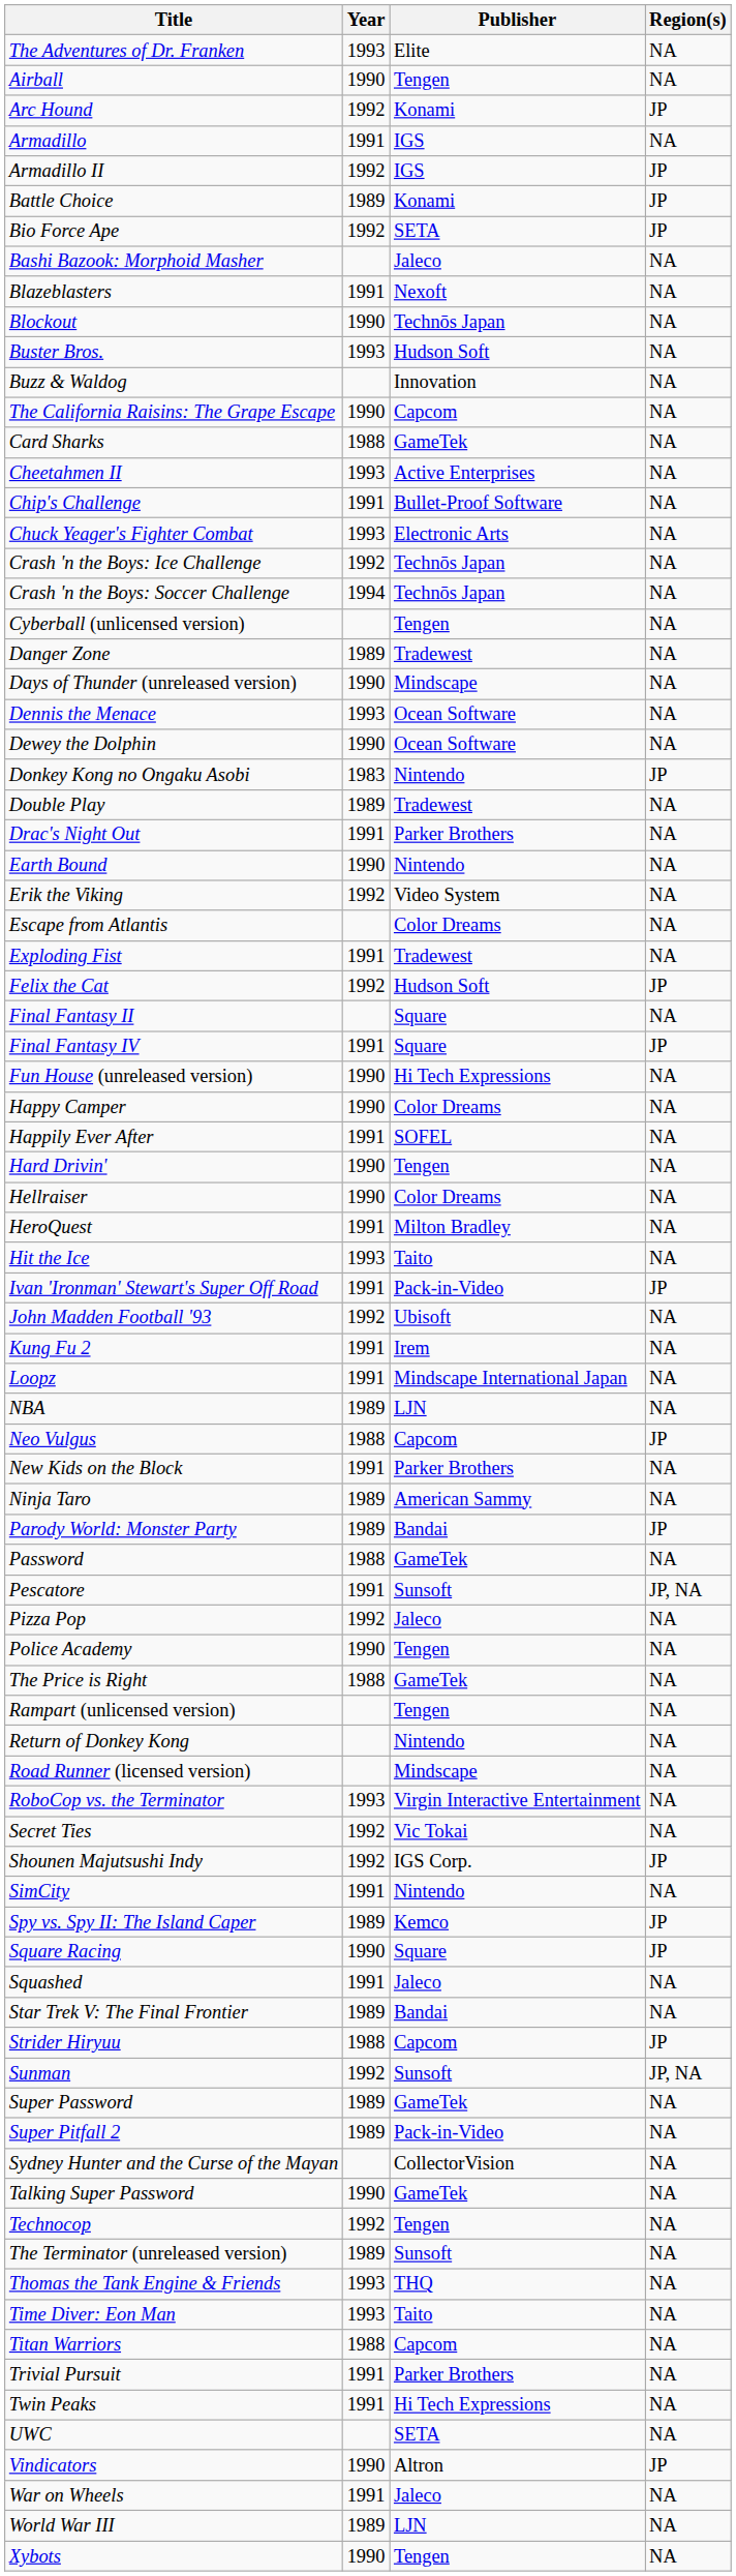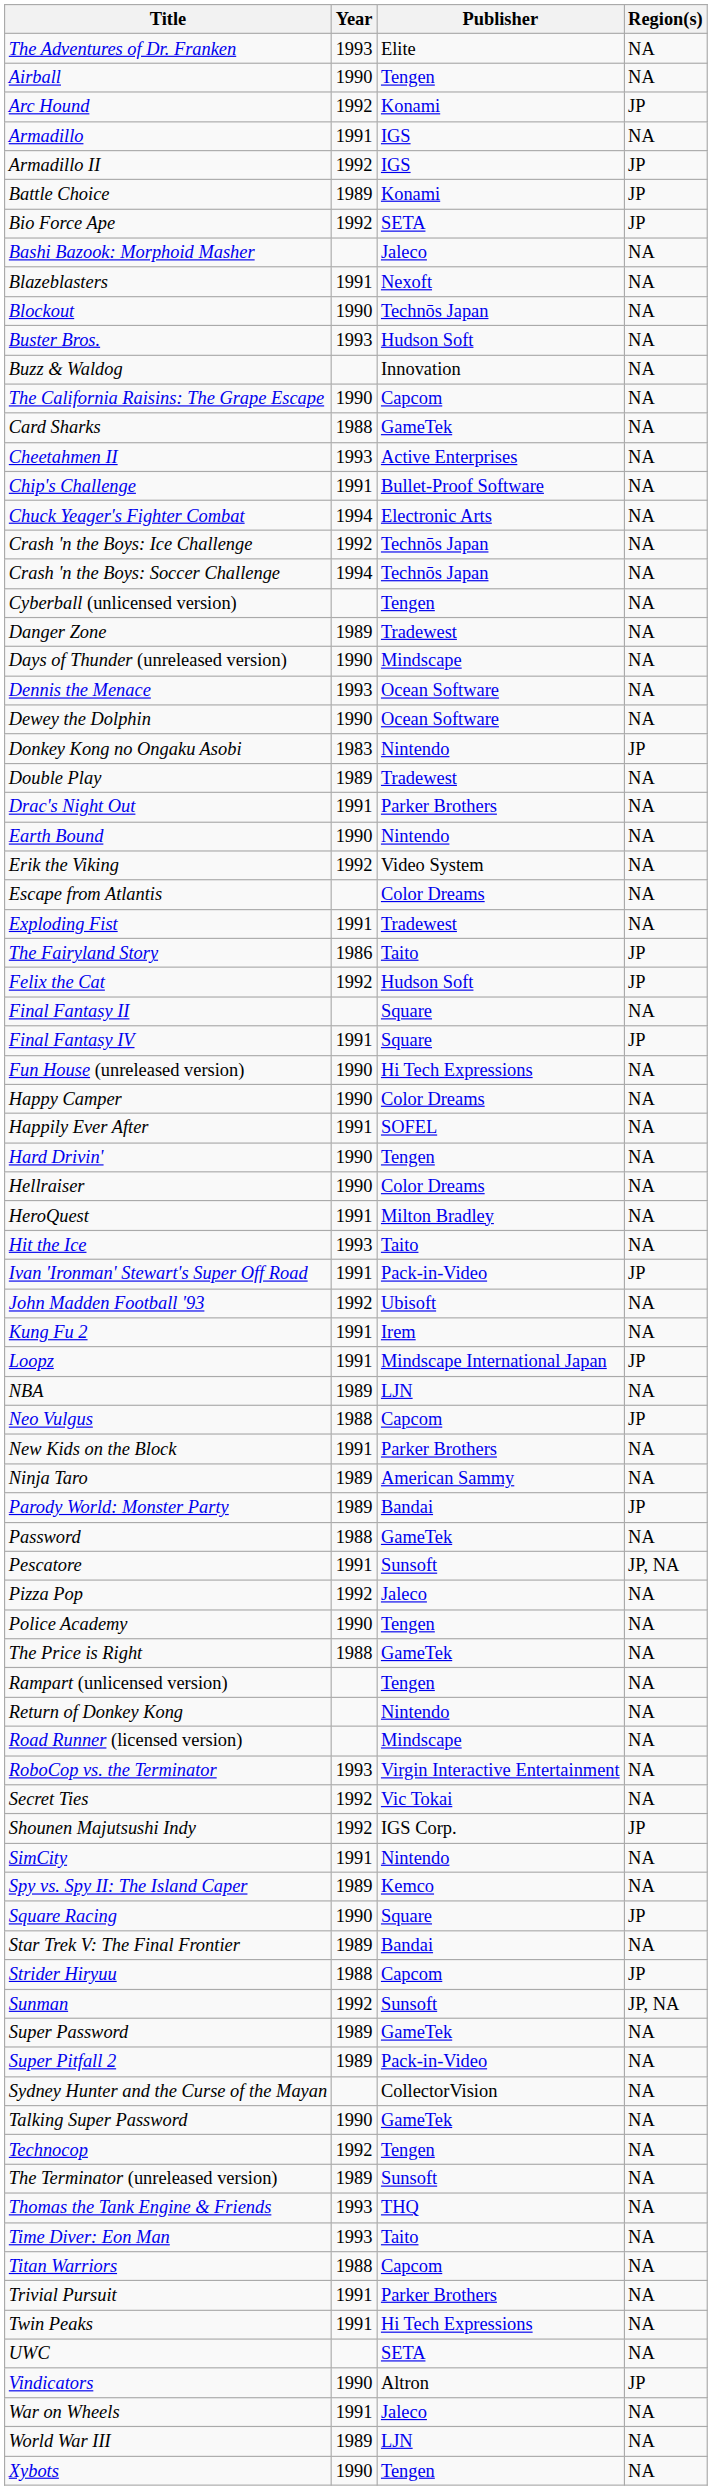 <table class="wikitable sortable" id="softwarelistunreleased">
 <tr>
 <th>Title</th>
 <th>Year</th>
 <th>Publisher</th>
 <th>Region(s)</th>
 </tr>
 <tr>
 <td><em><a href='#'>The Adventures of Dr. Franken</a></em></td>
 <td>1993</td>
 <td>Elite</td>
 <td>NA</td>
 </tr>
 <tr>
 <td><em><a href='#'>Airball</a></em></td>
 <td>1990</td>
 <td><a href='#'>Tengen</a></td>
 <td>NA</td>
 </tr>
 <tr>
 <td><em><a href='#'>Arc Hound</a></em></td>
 <td>1992</td>
 <td><a href='#'>Konami</a></td>
 <td>JP</td>
 </tr>
 <tr>
 <td><em><a href='#'>Armadillo</a></em></td>
 <td>1991</td>
 <td><a href='#'>IGS</a></td>
 <td>NA</td>
 </tr>
 <tr>
 <td><em>Armadillo II</em></td>
 <td>1992</td>
 <td><a href='#'>IGS</a></td>
 <td>JP</td>
 </tr>
 <tr>
 <td><em>Battle Choice</em></td>
 <td>1989</td>
 <td><a href='#'>Konami</a></td>
 <td>JP</td>
 </tr>
 <tr>
 <td><em>Bio Force Ape</em></td>
 <td>1992</td>
 <td><a href='#'>SETA</a></td>
 <td>JP</td>
 </tr>
 <tr>
 <td><em><a href='#'>Bashi Bazook: Morphoid Masher</a></em></td>
 <td></td>
 <td><a href='#'>Jaleco</a></td>
 <td>NA</td>
 </tr>
 <tr>
 <td><em>Blazeblasters</em></td>
 <td>1991</td>
 <td><a href='#'>Nexoft</a></td>
 <td>NA</td>
 </tr>
 <tr>
 <td><em><a href='#'>Blockout</a></em></td>
 <td>1990</td>
 <td><a href='#'>Technōs Japan</a></td>
 <td>NA</td>
 </tr>
 <tr>
 <td><em><a href='#'>Buster Bros.</a></em></td>
 <td>1993</td>
 <td><a href='#'>Hudson Soft</a></td>
 <td>NA</td>
 </tr>
 <tr>
 <td><em>Buzz & Waldog</em></td>
 <td></td>
 <td>Innovation</td>
 <td>NA</td>
 </tr>
 <tr>
 <td data-sort-value="california raisins: the grape escape"><em><a href='#'>The California Raisins: The Grape Escape</a></em></td>
 <td>1990</td>
 <td><a href='#'>Capcom</a></td>
 <td>NA</td>
 </tr>
 <tr>
 <td><em>Card Sharks</em></td>
 <td>1988</td>
 <td><a href='#'>GameTek</a></td>
 <td>NA</td>
 </tr>
 <tr>
 <td><em><a href='#'>Cheetahmen II</a></em></td>
 <td>1993</td>
 <td><a href='#'>Active Enterprises</a></td>
 <td>NA</td>
 </tr>
 <tr>
 <td><em><a href='#'>Chip's Challenge</a></em></td>
 <td>1991</td>
 <td><a href='#'>Bullet-Proof Software</a></td>
 <td>NA</td>
 </tr>
 <tr>
 <td><em><a href='#'>Chuck Yeager's Fighter Combat</a></em></td>
-<td>1993</td>
+<td>1994</td>
 <td><a href='#'>Electronic Arts</a></td>
 <td>NA</td>
 </tr>
 <tr>
 <td><em>Crash 'n the Boys: Ice Challenge</em></td>
 <td>1992</td>
 <td><a href='#'>Technōs Japan</a></td>
 <td>NA</td>
 </tr>
 <tr>
 <td><em>Crash 'n the Boys: Soccer Challenge</em></td>
 <td>1994</td>
 <td><a href='#'>Technōs Japan</a></td>
 <td>NA</td>
 </tr>
 <tr>
 <td><em>Cyberball</em> (unlicensed version)</td>
 <td></td>
 <td><a href='#'>Tengen</a></td>
 <td>NA</td>
 </tr>
 <tr>
 <td><em>Danger Zone</em></td>
 <td>1989</td>
 <td><a href='#'>Tradewest</a></td>
 <td>NA</td>
 </tr>
 <tr>
 <td><em>Days of Thunder</em> (unreleased version)</td>
 <td>1990</td>
 <td><a href='#'>Mindscape</a></td>
 <td>NA</td>
 </tr>
 <tr>
 <td><em><a href='#'>Dennis the Menace</a></em></td>
 <td>1993</td>
 <td><a href='#'>Ocean Software</a></td>
 <td>NA</td>
 </tr>
 <tr>
 <td><em>Dewey the Dolphin</em></td>
 <td>1990</td>
 <td><a href='#'>Ocean Software</a></td>
 <td>NA</td>
 </tr>
 <tr>
 <td><em>Donkey Kong no Ongaku Asobi</em></td>
 <td>1983</td>
 <td><a href='#'>Nintendo</a></td>
 <td>JP</td>
 </tr>
 <tr>
 <td><em>Double Play</em></td>
 <td>1989</td>
 <td><a href='#'>Tradewest</a></td>
 <td>NA</td>
 </tr>
 <tr>
 <td><em><a href='#'>Drac's Night Out</a></em></td>
 <td>1991</td>
 <td><a href='#'>Parker Brothers</a></td>
 <td>NA</td>
 </tr>
 <tr>
 <td><em><a href='#'>Earth Bound</a></em></td>
 <td>1990</td>
 <td><a href='#'>Nintendo</a></td>
 <td>NA</td>
 </tr>
 <tr>
 <td><em>Erik the Viking</em></td>
 <td>1992</td>
 <td>Video System</td>
 <td>NA</td>
 </tr>
 <tr>
 <td><em>Escape from Atlantis</em></td>
 <td></td>
 <td><a href='#'>Color Dreams</a></td>
 <td>NA</td>
 </tr>
 <tr>
 <td><em><a href='#'>Exploding Fist</a></em></td>
 <td>1991</td>
 <td><a href='#'>Tradewest</a></td>
 <td>NA</td>
 </tr>
 <tr>
+<td><em><a href='#'>The Fairyland Story</a></em></td>
+<td>1986</td>
+<td><a href='#'>Taito</a></td>
+<td>JP</td>
+</tr>
+<tr>
 <td><em><a href='#'>Felix the Cat</a></em></td>
 <td>1992</td>
 <td><a href='#'>Hudson Soft</a></td>
 <td>JP</td>
 </tr>
 <tr>
 <td><em><a href='#'>Final Fantasy II</a></em></td>
 <td></td>
 <td><a href='#'>Square</a></td>
 <td>NA</td>
 </tr>
 <tr>
 <td><em><a href='#'>Final Fantasy IV</a></em></td>
 <td>1991</td>
 <td><a href='#'>Square</a></td>
 <td>JP</td>
 </tr>
 <tr>
 <td><em><a href='#'>Fun House</a></em> (unreleased version)</td>
 <td>1990</td>
 <td><a href='#'>Hi Tech Expressions</a></td>
 <td>NA</td>
 </tr>
 <tr>
 <td><em>Happy Camper</em></td>
 <td>1990</td>
 <td><a href='#'>Color Dreams</a></td>
 <td>NA</td>
 </tr>
 <tr>
 <td><em>Happily Ever After</em></td>
 <td>1991</td>
 <td><a href='#'>SOFEL</a></td>
 <td>NA</td>
 </tr>
 <tr>
 <td><em><a href='#'>Hard Drivin'</a></em></td>
 <td>1990</td>
 <td><a href='#'>Tengen</a></td>
 <td>NA</td>
 </tr>
 <tr>
 <td><em>Hellraiser</em></td>
 <td>1990</td>
 <td><a href='#'>Color Dreams</a></td>
 <td>NA</td>
 </tr>
 <tr>
 <td><em>HeroQuest</em></td>
 <td>1991</td>
 <td><a href='#'>Milton Bradley</a></td>
 <td>NA</td>
 </tr>
 <tr>
 <td><em><a href='#'>Hit the Ice</a></em></td>
 <td>1993</td>
 <td><a href='#'>Taito</a></td>
 <td>NA</td>
 </tr>
 <tr>
 <td><em><a href='#'>Ivan 'Ironman' Stewart's Super Off Road</a></em></td>
 <td>1991</td>
 <td><a href='#'>Pack-in-Video</a></td>
 <td>JP</td>
 </tr>
 <tr>
 <td><em><a href='#'>John Madden Football '93</a></em></td>
 <td>1992</td>
 <td><a href='#'>Ubisoft</a></td>
 <td>NA</td>
 </tr>
 <tr>
 <td><em><a href='#'>Kung Fu 2</a></em></td>
 <td>1991</td>
 <td><a href='#'>Irem</a></td>
 <td>NA</td>
 </tr>
 <tr>
 <td><em><a href='#'>Loopz</a></em></td>
 <td>1991</td>
 <td><a href='#'>Mindscape International Japan</a></td>
-<td>NA</td>
+<td>JP</td>
 </tr>
 <tr>
 <td><em>NBA</em></td>
 <td>1989</td>
 <td><a href='#'>LJN</a></td>
 <td>NA</td>
 </tr>
 <tr>
 <td><em><a href='#'>Neo Vulgus</a></em></td>
 <td>1988</td>
 <td><a href='#'>Capcom</a></td>
 <td>JP</td>
 </tr>
 <tr>
 <td><em>New Kids on the Block</em></td>
 <td>1991</td>
 <td><a href='#'>Parker Brothers</a></td>
 <td>NA</td>
 </tr>
 <tr>
 <td><em>Ninja Taro</em></td>
 <td>1989</td>
 <td><a href='#'>American Sammy</a></td>
 <td>NA</td>
 </tr>
 <tr>
 <td><em><a href='#'>Parody World: Monster Party</a></em></td>
 <td>1989</td>
 <td><a href='#'>Bandai</a></td>
 <td>JP</td>
 </tr>
 <tr>
 <td><em>Password</em></td>
 <td>1988</td>
 <td><a href='#'>GameTek</a></td>
 <td>NA</td>
 </tr>
 <tr>
 <td><em>Pescatore</em></td>
 <td>1991</td>
 <td><a href='#'>Sunsoft</a></td>
 <td>JP, NA</td>
 </tr>
 <tr>
 <td><em>Pizza Pop</em></td>
 <td>1992</td>
 <td><a href='#'>Jaleco</a></td>
 <td>NA</td>
 </tr>
 <tr>
 <td><em>Police Academy</em></td>
 <td>1990</td>
 <td><a href='#'>Tengen</a></td>
 <td>NA</td>
 </tr>
 <tr>
 <td data-sort-value="price is right"><em>The Price is Right</em></td>
 <td>1988</td>
 <td><a href='#'>GameTek</a></td>
 <td>NA</td>
 </tr>
 <tr>
 <td><em>Rampart</em> (unlicensed version)</td>
 <td></td>
 <td><a href='#'>Tengen</a></td>
 <td>NA</td>
 </tr>
 <tr>
 <td><em>Return of Donkey Kong</em></td>
 <td></td>
 <td><a href='#'>Nintendo</a></td>
 <td>NA</td>
 </tr>
 <tr>
 <td><em><a href='#'>Road Runner</a></em> (licensed version)</td>
 <td></td>
 <td><a href='#'>Mindscape</a></td>
 <td>NA</td>
 </tr>
 <tr>
 <td><em><a href='#'>RoboCop vs. the Terminator</a></em></td>
 <td>1993</td>
 <td><a href='#'>Virgin Interactive Entertainment</a></td>
 <td>NA</td>
 </tr>
 <tr>
 <td><em>Secret Ties</em></td>
 <td>1992</td>
 <td><a href='#'>Vic Tokai</a></td>
 <td>NA</td>
 </tr>
 <tr>
 <td><em>Shounen Majutsushi Indy</em></td>
 <td>1992</td>
 <td>IGS Corp.</td>
 <td>JP</td>
 </tr>
 <tr>
 <td><em><a href='#'>SimCity</a></em></td>
 <td>1991</td>
 <td><a href='#'>Nintendo</a></td>
 <td>NA</td>
 </tr>
 <tr>
 <td><em><a href='#'>Spy vs. Spy II: The Island Caper</a></em></td>
 <td>1989</td>
 <td><a href='#'>Kemco</a></td>
-<td>JP</td>
+<td>NA</td>
 </tr>
 <tr>
 <td><em><a href='#'>Square Racing</a></em></td>
 <td>1990</td>
 <td><a href='#'>Square</a></td>
 <td>JP</td>
-</tr>
-<tr>
-<td><em>Squashed</em></td>
-<td>1991</td>
-<td><a href='#'>Jaleco</a></td>
-<td>NA</td>
 </tr>
 <tr>
 <td><em>Star Trek V: The Final Frontier</em></td>
 <td>1989</td>
 <td><a href='#'>Bandai</a></td>
 <td>NA</td>
 </tr>
 <tr>
 <td><em><a href='#'>Strider Hiryuu</a></em></td>
 <td>1988</td>
 <td><a href='#'>Capcom</a></td>
 <td>JP</td>
 </tr>
 <tr>
 <td><em><a href='#'>Sunman</a></em></td>
 <td>1992</td>
 <td><a href='#'>Sunsoft</a></td>
 <td>JP, NA</td>
 </tr>
 <tr>
 <td><em>Super Password</em></td>
 <td>1989</td>
 <td><a href='#'>GameTek</a></td>
 <td>NA</td>
 </tr>
 <tr>
 <td><em><a href='#'>Super Pitfall 2</a></em></td>
 <td>1989</td>
 <td><a href='#'>Pack-in-Video</a></td>
 <td>NA</td>
 </tr>
 <tr>
 <td><em>Sydney Hunter and the Curse of the Mayan</em></td>
 <td></td>
 <td>CollectorVision</td>
 <td>NA</td>
 </tr>
 <tr>
 <td><em>Talking Super Password</em></td>
 <td>1990</td>
 <td><a href='#'>GameTek</a></td>
 <td>NA</td>
 </tr>
 <tr>
 <td><em><a href='#'>Technocop</a></em></td>
 <td>1992</td>
 <td><a href='#'>Tengen</a></td>
 <td>NA</td>
 </tr>
 <tr>
 <td><em>The Terminator</em> (unreleased version)</td>
 <td>1989</td>
 <td><a href='#'>Sunsoft</a></td>
 <td>NA</td>
 </tr>
 <tr>
 <td><em><a href='#'>Thomas the Tank Engine & Friends</a></em></td>
 <td>1993</td>
 <td><a href='#'>THQ</a></td>
 <td>NA</td>
 </tr>
 <tr>
 <td><em><a href='#'>Time Diver: Eon Man</a></em></td>
 <td>1993</td>
 <td><a href='#'>Taito</a></td>
 <td>NA</td>
 </tr>
 <tr>
 <td><em><a href='#'>Titan Warriors</a></em></td>
 <td>1988</td>
 <td><a href='#'>Capcom</a></td>
 <td>NA</td>
 </tr>
 <tr>
 <td><em>Trivial Pursuit</em></td>
 <td>1991</td>
 <td><a href='#'>Parker Brothers</a></td>
 <td>NA</td>
 </tr>
 <tr>
 <td><em>Twin Peaks</em></td>
 <td>1991</td>
 <td><a href='#'>Hi Tech Expressions</a></td>
 <td>NA</td>
 </tr>
 <tr>
 <td><em>UWC</em></td>
 <td></td>
 <td><a href='#'>SETA</a></td>
 <td>NA</td>
 </tr>
 <tr>
 <td><em><a href='#'>Vindicators</a></em></td>
 <td>1990</td>
 <td>Altron</td>
 <td>JP</td>
 </tr>
 <tr>
 <td><em>War on Wheels</em></td>
 <td>1991</td>
 <td><a href='#'>Jaleco</a></td>
 <td>NA</td>
 </tr>
 <tr>
 <td><em>World War III</em></td>
 <td>1989</td>
 <td><a href='#'>LJN</a></td>
 <td>NA</td>
 </tr>
 <tr>
 <td><em><a href='#'>Xybots</a></em></td>
 <td>1990</td>
 <td><a href='#'>Tengen</a></td>
 <td>NA</td>
 </tr>
 </table>
